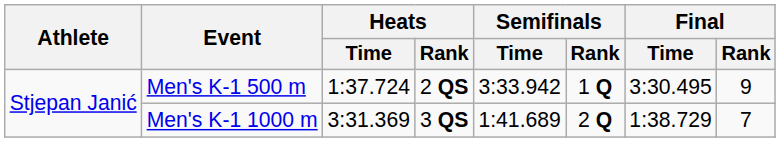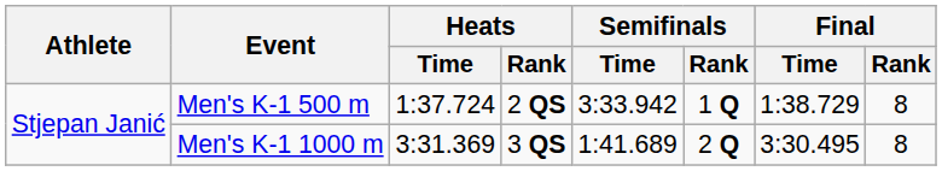 <table class=wikitable style="font-size:90%">
 <tr>
 <th rowspan="2">Athlete</th>
 <th rowspan="2">Event</th>
 <th colspan="2">Heats</th>
 <th colspan="2">Semifinals</th>
 <th colspan="2">Final</th>
 </tr>
 <tr style="font-size:95%">
 <th>Time</th>
 <th>Rank</th>
 <th>Time</th>
 <th>Rank</th>
 <th>Time</th>
 <th>Rank</th>
 </tr>
 <tr align=center>
 <td align=left rowspan="2"><a href='#'>Stjepan Janić</a></td>
 <td align=left><a href='#'>Men's K-1 500 m</a></td>
 <td>1:37.724</td>
 <td>2 <strong>QS</strong></td>
 <td>3:33.942</td>
 <td>1 <strong>Q</strong></td>
-<td>3:30.495</td>
-<td>9</td>
+<td>1:38.729</td>
+<td>8</td>
 </tr>
 <tr align=center>
 <td align=left><a href='#'>Men's K-1 1000 m</a></td>
 <td>3:31.369</td>
 <td>3 <strong>QS</strong></td>
 <td>1:41.689</td>
 <td>2 <strong>Q</strong></td>
-<td>1:38.729</td>
-<td>7</td>
+<td>3:30.495</td>
+<td>8</td>
 </tr>
 </table>
